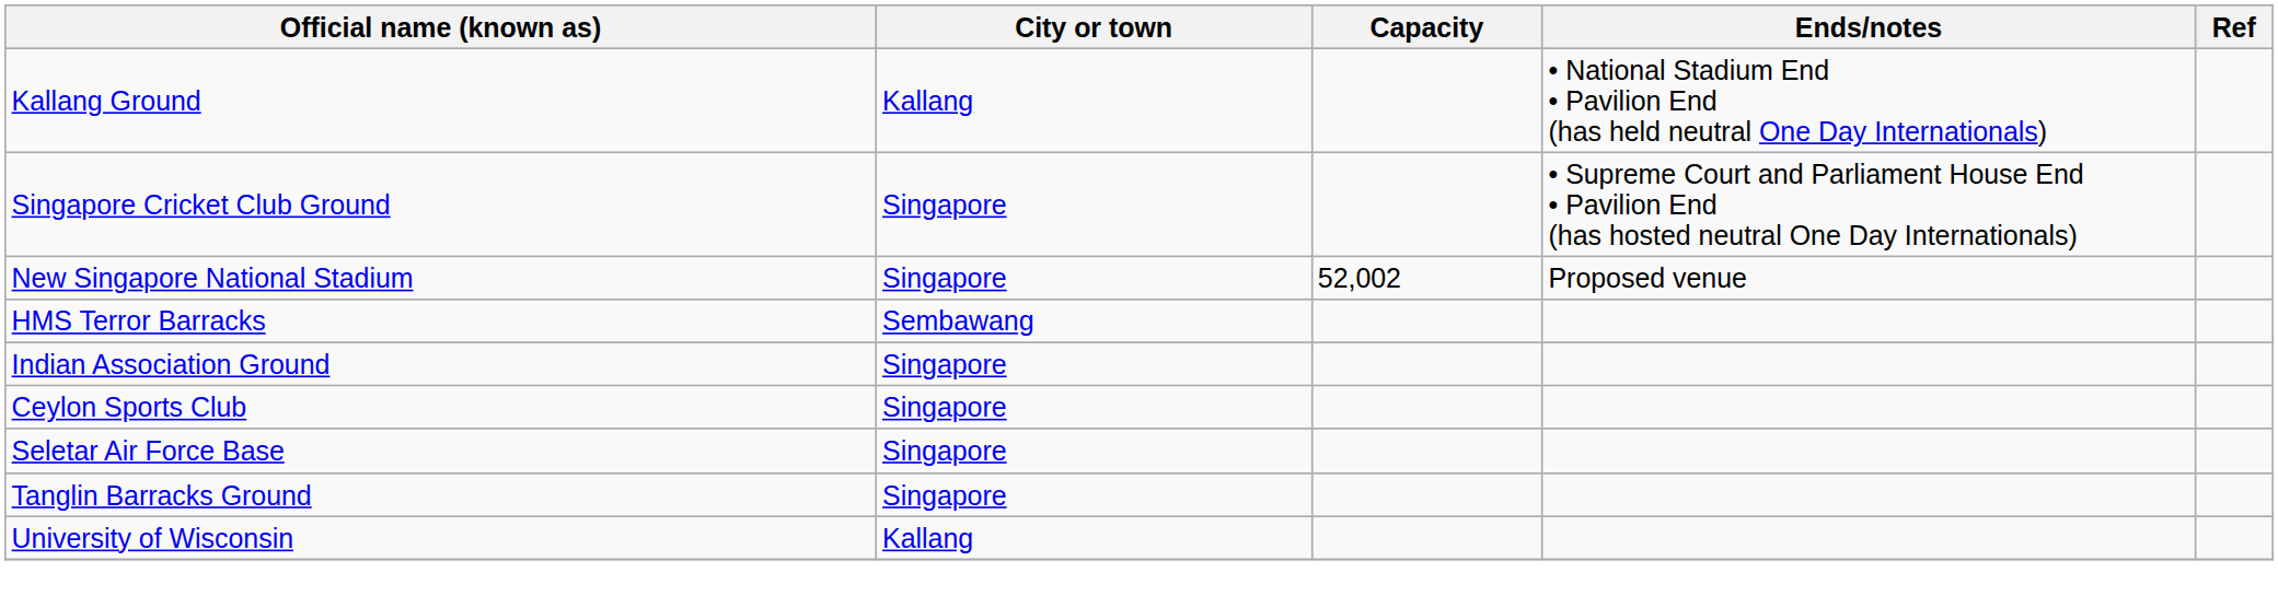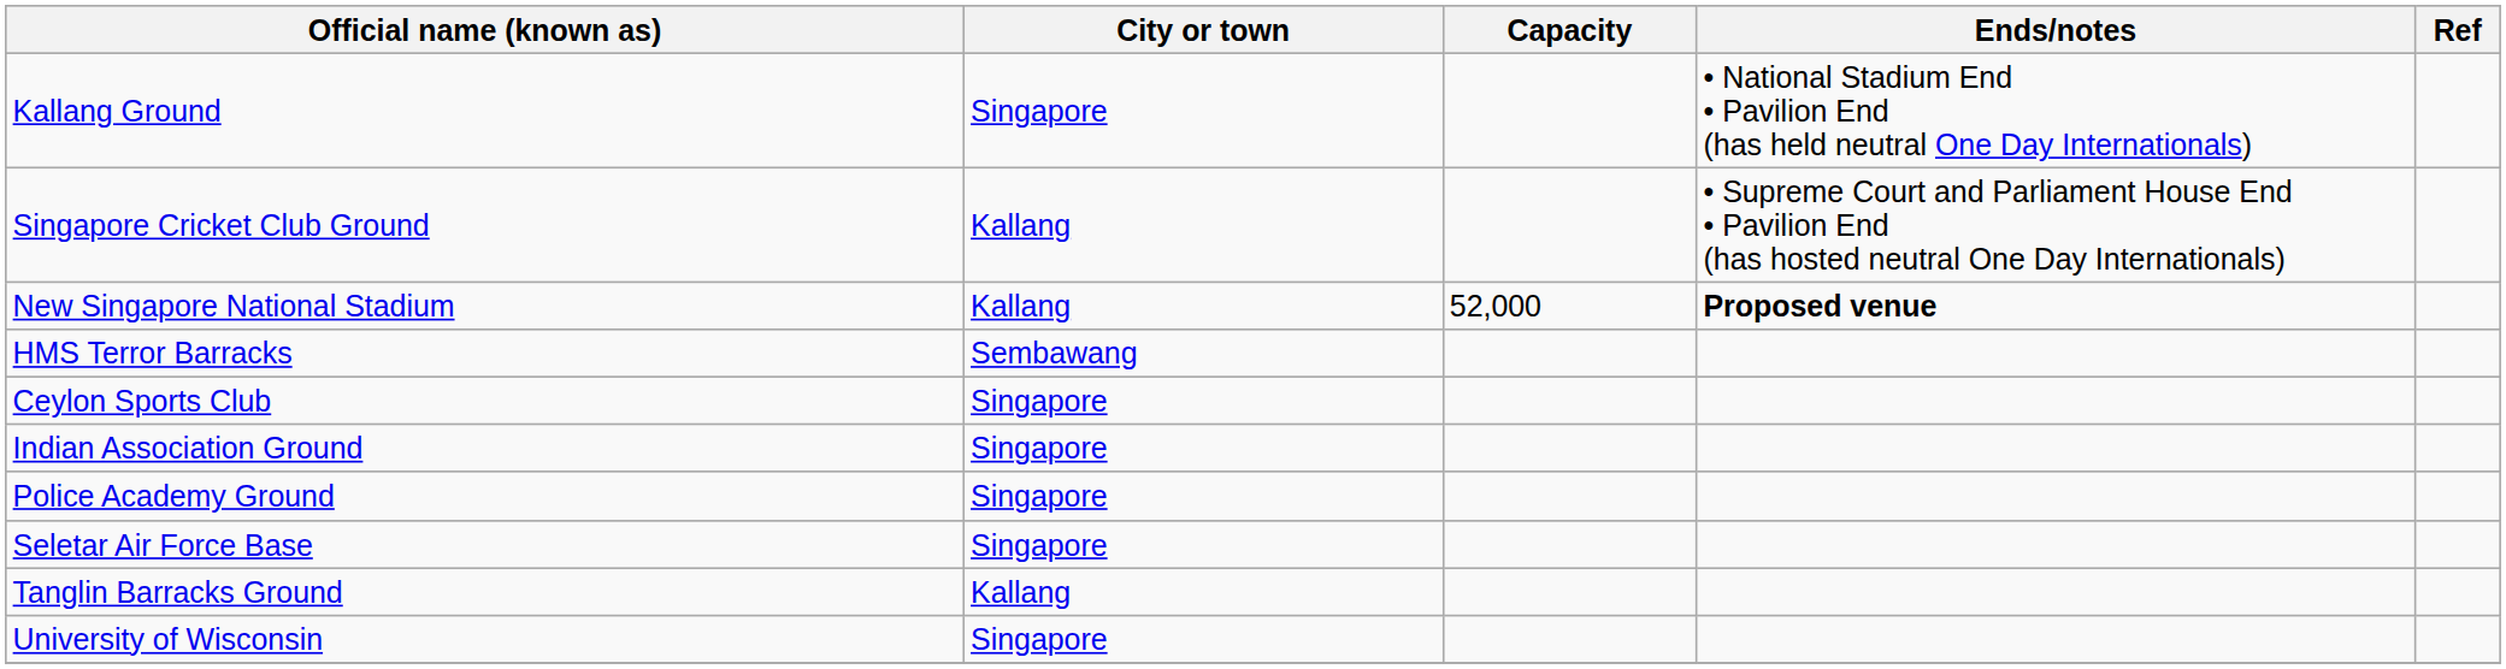 <table class="wikitable" style="font-size:95%;" width="100%">
 <tr>
 <th width=20%>Official name (known as)</th>
 <th width=10%>City or town</th>
 <th width=5%>Capacity</th>
 <th width=15%>Ends/notes</th>
 <th width=1%>Ref</th>
 </tr>
 <tr>
 <td><a href='#'>Kallang Ground</a></td>
-<td><a href='#'>Kallang</a></td>
+<td><a href='#'>Singapore</a></td>
 <td></td>
 <td>• National Stadium End<br>• Pavilion End<br>(has held neutral <a href='#'>One Day Internationals</a>)</td>
 <td></td>
 </tr>
 <tr>
 <td><a href='#'>Singapore Cricket Club Ground</a></td>
-<td><a href='#'>Singapore</a></td>
+<td><a href='#'>Kallang</a></td>
 <td></td>
 <td>• Supreme Court and Parliament House End<br>• Pavilion End<br>(has hosted neutral One Day Internationals)</td>
 <td></td>
 </tr>
 <tr>
 <td><a href='#'>New Singapore National Stadium</a></td>
-<td><a href='#'>Singapore</a></td>
-<td>52,002</td>
-<td>Proposed venue</td>
+<td><a href='#'>Kallang</a></td>
+<td>52,000</td>
+<td><strong>Proposed venue</strong></td>
 <td></td>
 </tr>
 <tr>
 <td><a href='#'>HMS Terror Barracks</a></td>
 <td><a href='#'>Sembawang</a></td>
+<td></td>
+<td></td>
+<td></td>
+</tr>
+<tr>
+<td><a href='#'>Ceylon Sports Club</a></td>
+<td><a href='#'>Singapore</a></td>
 <td></td>
 <td></td>
 <td></td>
 </tr>
 <tr>
 <td><a href='#'>Indian Association Ground</a></td>
 <td><a href='#'>Singapore</a></td>
 <td></td>
 <td></td>
 <td></td>
 </tr>
 <tr>
-<td><a href='#'>Ceylon Sports Club</a></td>
+<td><a href='#'>Police Academy Ground</a></td>
 <td><a href='#'>Singapore</a></td>
 <td></td>
 <td></td>
 <td></td>
 </tr>
 <tr>
 <td><a href='#'>Seletar Air Force Base</a></td>
 <td><a href='#'>Singapore</a></td>
 <td></td>
 <td></td>
 <td></td>
 </tr>
 <tr>
 <td><a href='#'>Tanglin Barracks Ground</a></td>
-<td><a href='#'>Singapore</a></td>
+<td><a href='#'>Kallang</a></td>
 <td></td>
 <td></td>
 <td></td>
 </tr>
 <tr>
 <td><a href='#'>University of Wisconsin</a></td>
-<td><a href='#'>Kallang</a></td>
+<td><a href='#'>Singapore</a></td>
 <td></td>
 <td></td>
 <td></td>
 </tr>
 <tr>
 </tr>
 </table>
